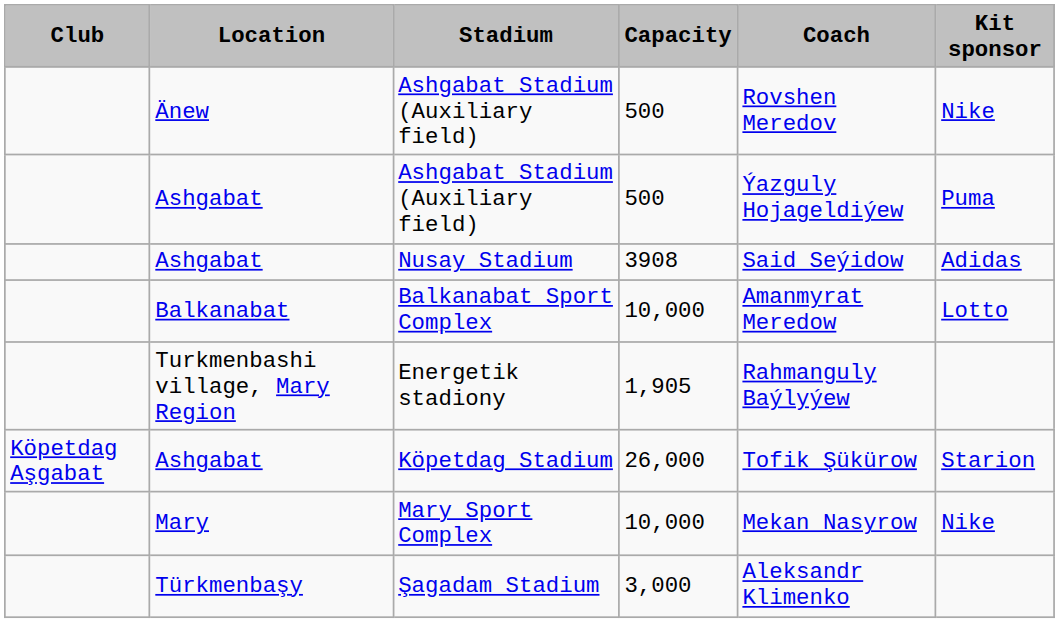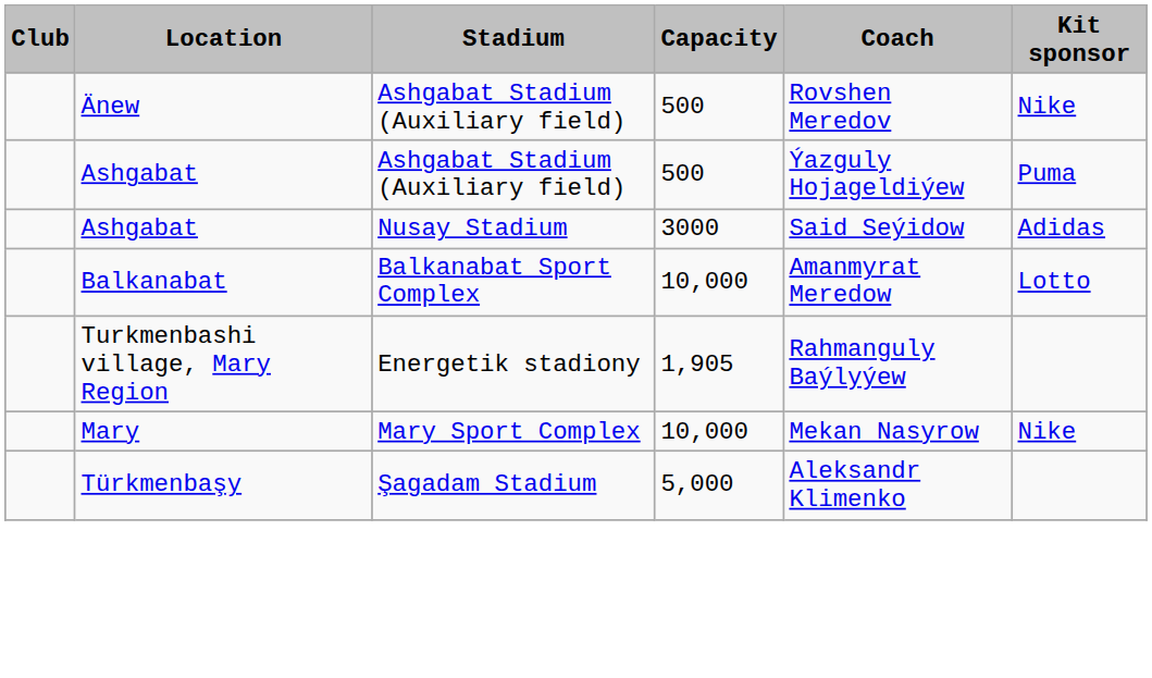 <table class="wikitable sortable">
 <tr>
 <th style="background:silver">Club</th>
 <th style="background:silver">Location</th>
 <th style="background:silver">Stadium</th>
 <th style="background:silver">Capacity</th>
 <th style="background:silver">Coach</th>
 <th style="background:silver">Kit sponsor</th>
 </tr>
 <tr --->
 <td></td>
 <td><a href='#'>Änew</a></td>
 <td><a href='#'>Ashgabat Stadium</a> (Auxiliary field)</td>
 <td>500</td>
 <td> <a href='#'>Rovshen Meredov</a></td>
 <td><a href='#'>Nike</a></td>
 </tr>
 <tr --->
 <td></td>
 <td><a href='#'>Ashgabat</a></td>
 <td><a href='#'>Ashgabat Stadium</a> (Auxiliary field)</td>
 <td>500</td>
 <td> <a href='#'>Ýazguly Hojageldiýew</a></td>
 <td><a href='#'>Puma</a></td>
 </tr>
 <tr --->
 <td></td>
 <td><a href='#'>Ashgabat</a></td>
 <td><a href='#'>Nusay Stadium</a></td>
-<td>3908</td>
+<td>3000</td>
 <td> <a href='#'>Said Seýidow</a></td>
 <td><a href='#'>Adidas</a></td>
 </tr>
 <tr --->
 <td></td>
 <td><a href='#'>Balkanabat</a></td>
 <td><a href='#'>Balkanabat Sport Complex</a></td>
 <td>10,000</td>
 <td> <a href='#'>Amanmyrat Meredow</a></td>
 <td><a href='#'>Lotto</a></td>
 </tr>
 <tr --->
 <td></td>
 <td>Turkmenbashi village, <a href='#'>Mary Region</a></td>
 <td>Energetik stadiony</td>
 <td>1,905</td>
 <td> <a href='#'>Rahmanguly Baýlyýew</a></td>
 </tr>
 <tr --->
-<td><a href='#'>Köpetdag Aşgabat</a></td>
-<td><a href='#'>Ashgabat</a></td>
-<td><a href='#'>Köpetdag Stadium</a></td>
-<td>26,000</td>
-<td> <a href='#'>Tofik Şükürow</a></td>
-<td><a href='#'>Starion</a></td>
-</tr>
-<tr --->
 <td></td>
 <td><a href='#'>Mary</a></td>
 <td><a href='#'>Mary Sport Complex</a></td>
 <td>10,000</td>
 <td> <a href='#'>Mekan Nasyrow</a></td>
 <td><a href='#'>Nike</a></td>
 </tr>
 <tr --->
 <td></td>
 <td><a href='#'>Türkmenbaşy</a></td>
 <td><a href='#'>Şagadam Stadium</a></td>
-<td>3,000</td>
+<td>5,000</td>
 <td> <a href='#'>Aleksandr Klimenko</a></td>
 </tr>
 </table>
